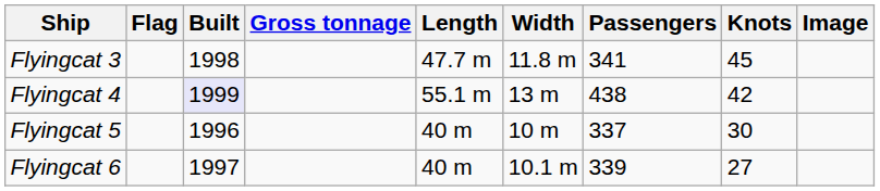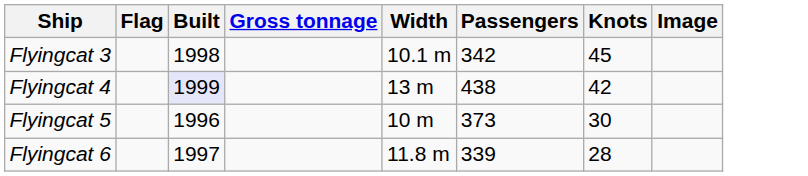 <table class="wikitable">
 <tr>
 <th>Ship</th>
 <th>Flag</th>
 <th>Built</th>
 <th><a href='#'>Gross tonnage</a></th>
-<th>Length</th>
 <th>Width</th>
 <th>Passengers</th>
 <th>Knots</th>
 <th>Image</th>
 </tr>
 <tr>
 <td><em>Flyingcat 3</em></td>
 <td></td>
 <td>1998</td>
 <td></td>
-<td>47.7 m</td>
-<td>11.8 m</td>
-<td>341</td>
+<td>10.1 m</td>
+<td>342</td>
 <td>45</td>
 <td></td>
 </tr>
 <tr>
 <td><em>Flyingcat 4</em></td>
 <td></td>
 <td style="background: lavender;">1999</td>
 <td></td>
-<td>55.1 m</td>
 <td>13 m</td>
 <td>438</td>
 <td>42</td>
 <td></td>
 </tr>
 <tr>
 <td><em>Flyingcat 5</em></td>
 <td></td>
 <td>1996</td>
 <td></td>
-<td>40 m</td>
 <td>10 m</td>
-<td>337</td>
+<td>373</td>
 <td>30</td>
 <td></td>
 </tr>
 <tr>
 <td><em>Flyingcat 6</em></td>
 <td></td>
 <td>1997</td>
 <td></td>
-<td>40 m</td>
-<td>10.1 m</td>
+<td>11.8 m</td>
 <td>339</td>
-<td>27</td>
+<td>28</td>
 <td></td>
 </tr>
 </table>
